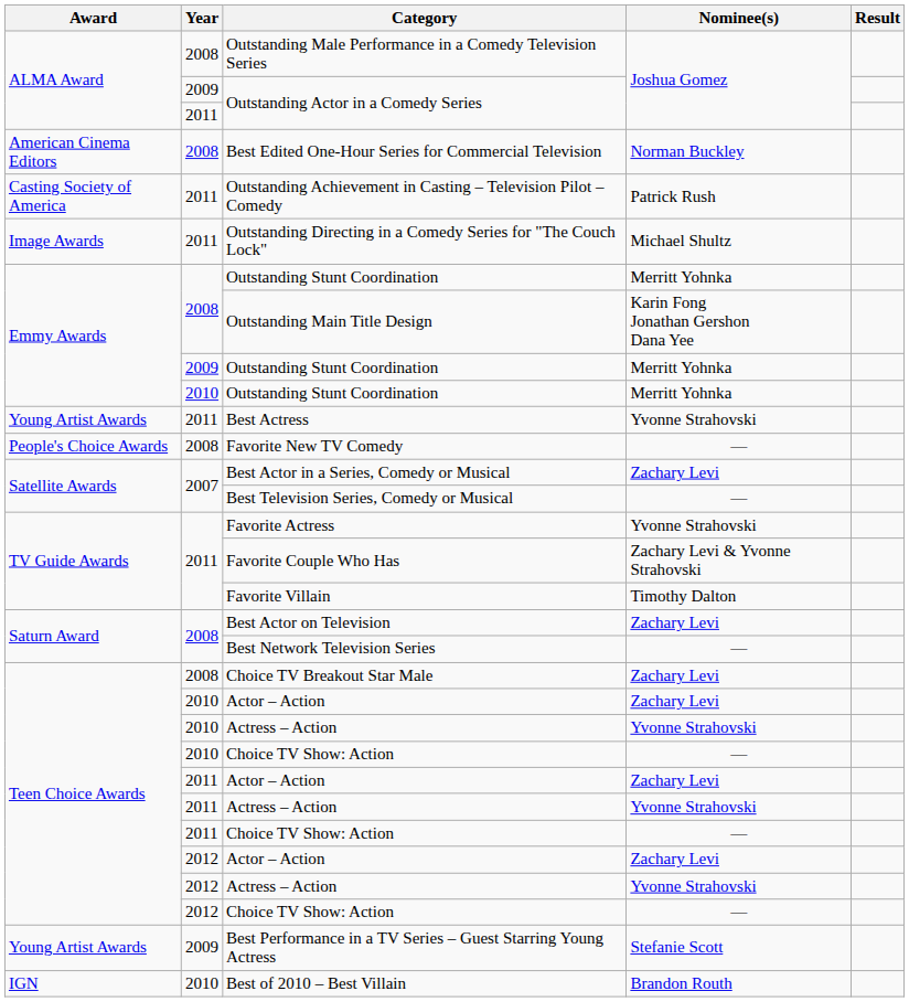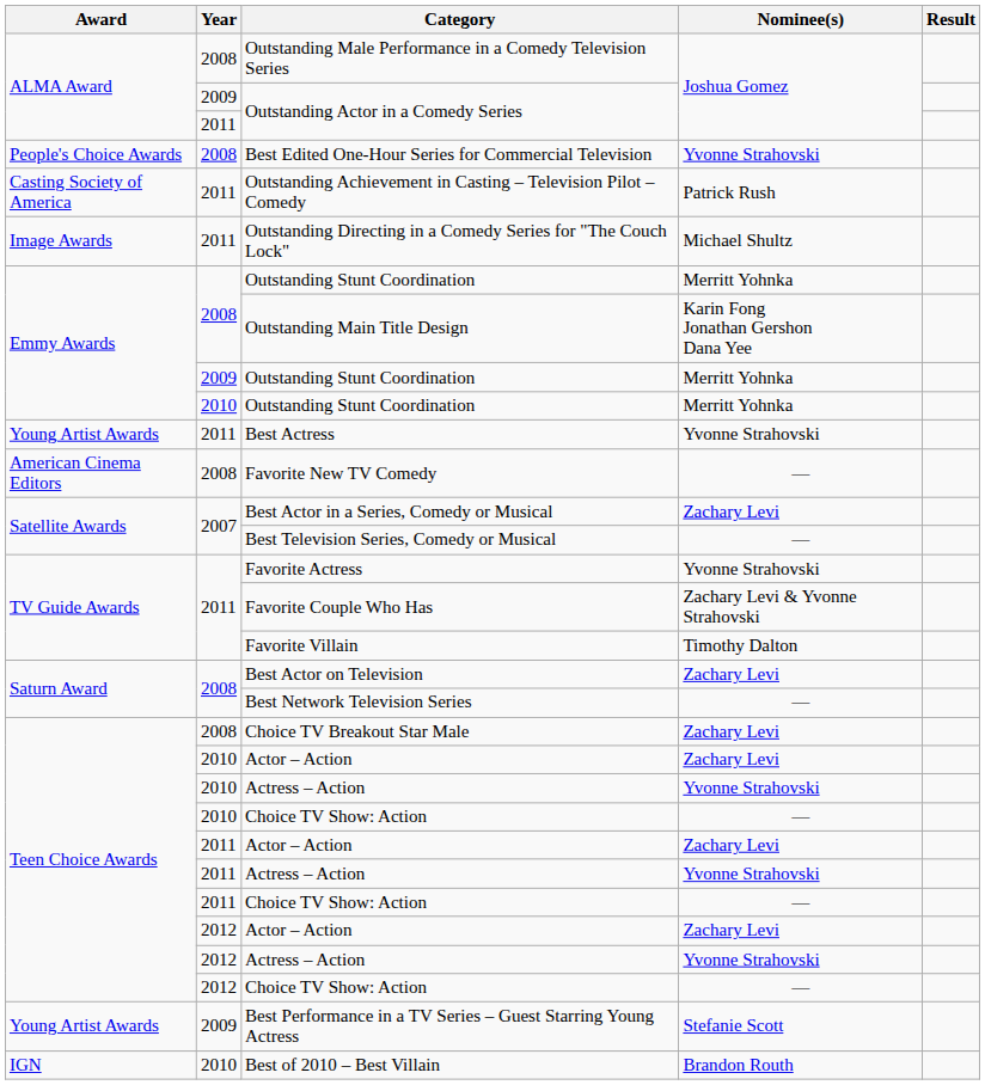 <table class="wikitable">
 <tr>
 <th>Award</th>
 <th>Year</th>
 <th>Category</th>
 <th>Nominee(s)</th>
 <th>Result</th>
 </tr>
 <tr>
 <td rowspan=3><a href='#'>ALMA Award</a></td>
 <td>2008</td>
 <td>Outstanding Male Performance in a Comedy Television Series</td>
 <td rowspan=3><a href='#'>Joshua Gomez</a></td>
 <td></td>
 </tr>
 <tr>
 <td>2009</td>
 <td rowspan=2>Outstanding Actor in a Comedy Series</td>
 <td></td>
 </tr>
 <tr>
 <td>2011</td>
 <td></td>
 </tr>
 <tr>
-<td><a href='#'>American Cinema Editors</a></td>
+<td><a href='#'>People's Choice Awards</a></td>
 <td><a href='#'>2008</a></td>
 <td>Best Edited One-Hour Series for Commercial Television</td>
-<td><a href='#'>Norman Buckley</a></td>
+<td><a href='#'>Yvonne Strahovski</a></td>
 <td></td>
 </tr>
 <tr>
 <td><a href='#'>Casting Society of America</a></td>
 <td>2011</td>
 <td>Outstanding Achievement in Casting – Television Pilot – Comedy</td>
 <td>Patrick Rush</td>
 <td></td>
 </tr>
 <tr>
 <td><a href='#'>Image Awards</a></td>
 <td>2011</td>
 <td>Outstanding Directing in a Comedy Series for "The Couch Lock"</td>
 <td>Michael Shultz</td>
 <td></td>
 </tr>
 <tr>
 <td rowspan=4><a href='#'>Emmy Awards</a></td>
 <td rowspan=2><a href='#'>2008</a></td>
 <td>Outstanding Stunt Coordination</td>
 <td>Merritt Yohnka</td>
 <td></td>
 </tr>
 <tr>
 <td>Outstanding Main Title Design</td>
 <td>Karin Fong<br>Jonathan Gershon<br>Dana Yee</td>
 <td></td>
 </tr>
 <tr>
 <td><a href='#'>2009</a></td>
 <td>Outstanding Stunt Coordination</td>
 <td>Merritt Yohnka</td>
 <td></td>
 </tr>
 <tr>
 <td><a href='#'>2010</a></td>
 <td>Outstanding Stunt Coordination</td>
 <td>Merritt Yohnka</td>
 <td></td>
 </tr>
 <tr>
 <td><a href='#'>Young Artist Awards</a></td>
 <td>2011</td>
 <td>Best Actress</td>
 <td>Yvonne Strahovski</td>
 <td></td>
 </tr>
 <tr>
-<td><a href='#'>People's Choice Awards</a></td>
+<td><a href='#'>American Cinema Editors</a></td>
 <td>2008</td>
 <td>Favorite New TV Comedy</td>
 <td style="text-align:center;">—</td>
 <td></td>
 </tr>
 <tr>
 <td rowspan=2><a href='#'>Satellite Awards</a></td>
 <td rowspan=2>2007</td>
 <td>Best Actor in a Series, Comedy or Musical</td>
 <td><a href='#'>Zachary Levi</a></td>
 <td></td>
 </tr>
 <tr>
 <td>Best Television Series, Comedy or Musical</td>
 <td style="text-align:center;">—</td>
 <td></td>
 </tr>
 <tr>
 <td rowspan=3><a href='#'>TV Guide Awards</a></td>
 <td rowspan=3>2011</td>
 <td>Favorite Actress</td>
 <td>Yvonne Strahovski</td>
 <td></td>
 </tr>
 <tr>
 <td>Favorite Couple Who Has</td>
 <td>Zachary Levi & Yvonne Strahovski</td>
 <td></td>
 </tr>
 <tr>
 <td>Favorite Villain</td>
 <td>Timothy Dalton</td>
 <td></td>
 </tr>
 <tr>
 <td rowspan=2><a href='#'>Saturn Award</a></td>
 <td rowspan=2><a href='#'>2008</a></td>
 <td>Best Actor on Television</td>
 <td><a href='#'>Zachary Levi</a></td>
 <td></td>
 </tr>
 <tr>
 <td>Best Network Television Series</td>
 <td style="text-align:center;">—</td>
 <td></td>
 </tr>
 <tr>
 <td rowspan=10><a href='#'>Teen Choice Awards</a></td>
 <td>2008</td>
 <td>Choice TV Breakout Star Male</td>
 <td><a href='#'>Zachary Levi</a></td>
 <td></td>
 </tr>
 <tr>
 <td>2010</td>
 <td>Actor – Action</td>
 <td><a href='#'>Zachary Levi</a></td>
 <td></td>
 </tr>
 <tr>
 <td>2010</td>
 <td>Actress – Action</td>
 <td><a href='#'>Yvonne Strahovski</a></td>
 <td></td>
 </tr>
 <tr>
 <td>2010</td>
 <td>Choice TV Show: Action</td>
 <td style="text-align:center;">—</td>
 <td></td>
 </tr>
 <tr>
 <td>2011</td>
 <td>Actor – Action</td>
 <td><a href='#'>Zachary Levi</a></td>
 <td></td>
 </tr>
 <tr>
 <td>2011</td>
 <td>Actress – Action</td>
 <td><a href='#'>Yvonne Strahovski</a></td>
 <td></td>
 </tr>
 <tr>
 <td>2011</td>
 <td>Choice TV Show: Action</td>
 <td style="text-align:center;">—</td>
 <td></td>
 </tr>
 <tr>
 <td>2012</td>
 <td>Actor – Action</td>
 <td><a href='#'>Zachary Levi</a></td>
 <td></td>
 </tr>
 <tr>
 <td>2012</td>
 <td>Actress – Action</td>
 <td><a href='#'>Yvonne Strahovski</a></td>
 <td></td>
 </tr>
 <tr>
 <td>2012</td>
 <td>Choice TV Show: Action</td>
 <td style="text-align:center;">—</td>
 <td></td>
 </tr>
 <tr>
 <td><a href='#'>Young Artist Awards</a></td>
 <td>2009</td>
 <td>Best Performance in a TV Series – Guest Starring Young Actress</td>
 <td><a href='#'>Stefanie Scott</a></td>
 <td></td>
 </tr>
 <tr>
 <td><a href='#'>IGN</a></td>
 <td>2010</td>
 <td>Best of 2010 – Best Villain</td>
 <td><a href='#'>Brandon Routh</a></td>
 <td></td>
 </tr>
 </table>
